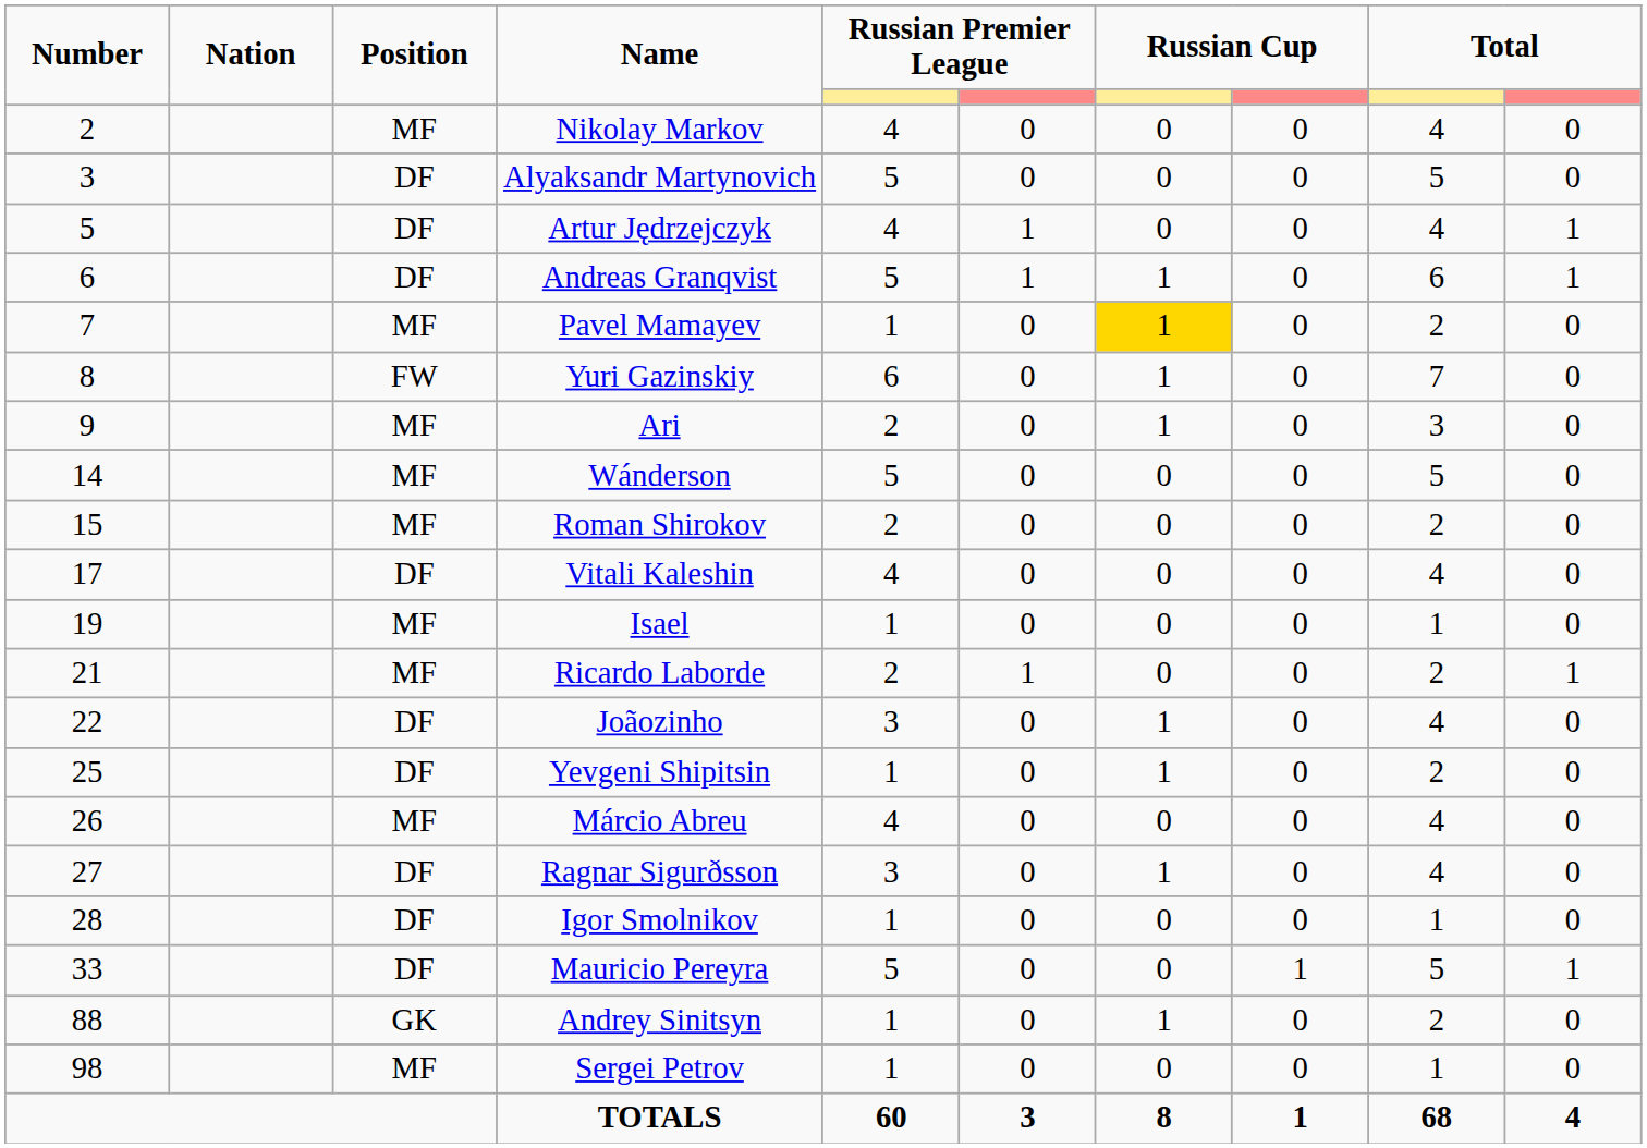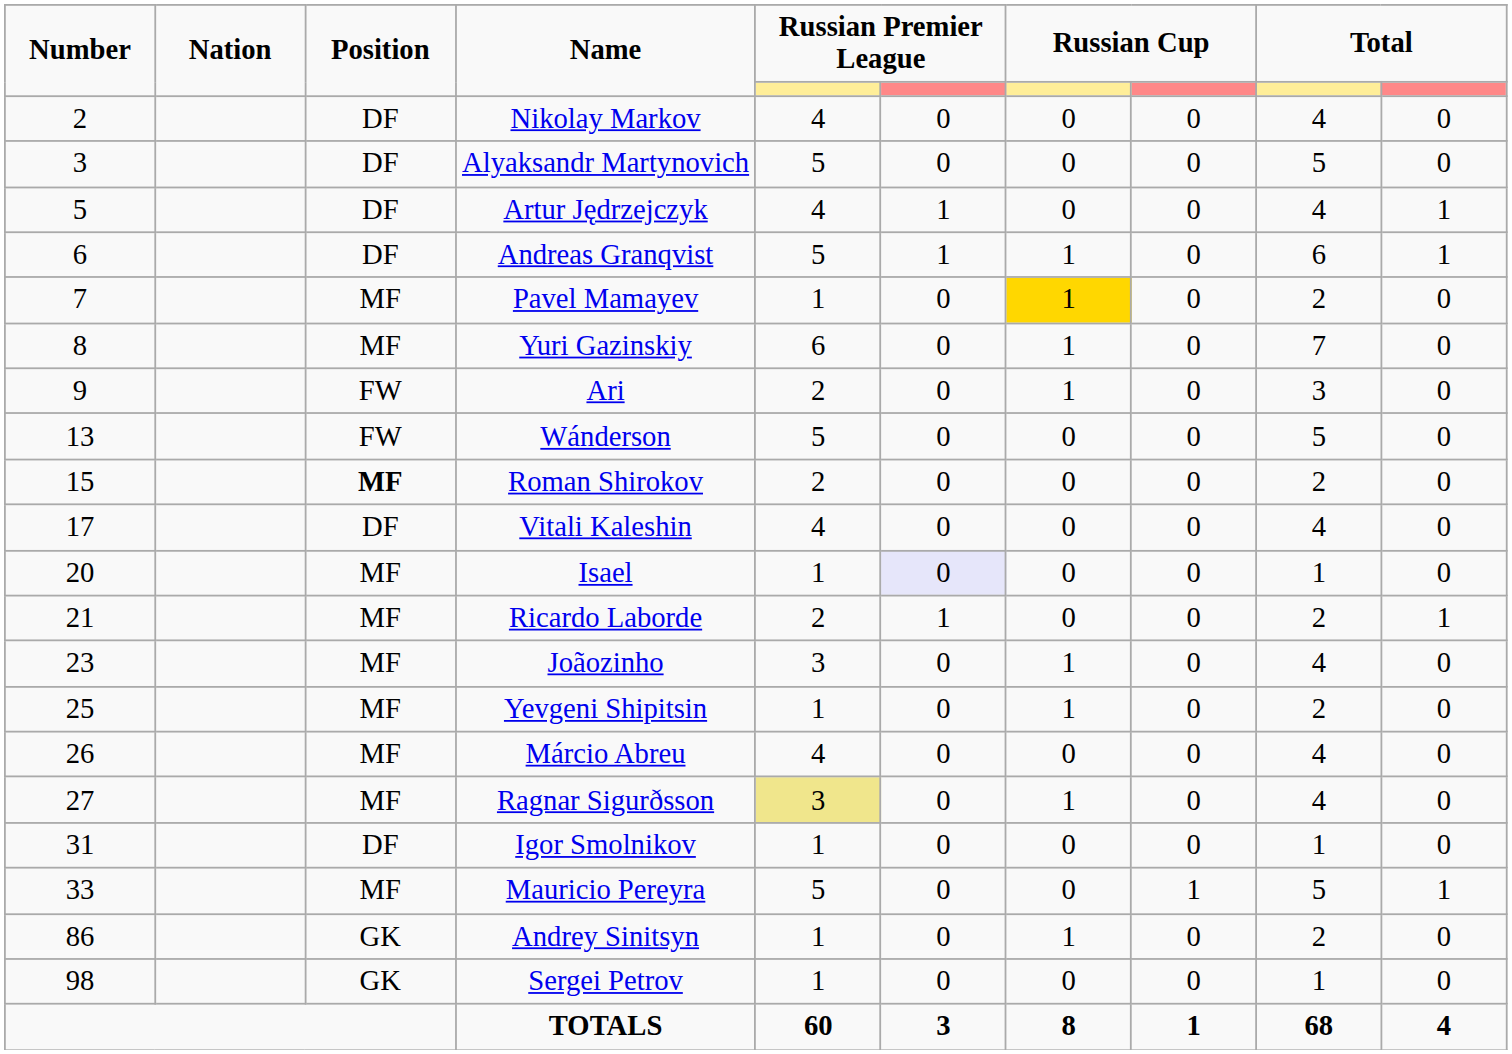 <table class="wikitable" style="font-size: 100%; text-align: center;">
 <tr>
 <td rowspan=2 width="10%" align=center><strong>Number</strong></td>
 <td rowspan=2 width="10%" align=center><strong>Nation</strong></td>
 <td rowspan=2 width="10%" align=center><strong>Position</strong></td>
 <td rowspan=2 width="20%" align=center><strong>Name</strong></td>
 <td colspan=2 align=center><strong>Russian Premier League</strong></td>
 <td colspan=2 align=center><strong>Russian Cup</strong></td>
 <td colspan=2 align=center><strong>Total</strong></td>
 </tr>
 <tr>
 <th width=60 style="background: #FFEE99"></th>
 <th width=60 style="background: #FF8888"></th>
 <th width=60 style="background: #FFEE99"></th>
 <th width=60 style="background: #FF8888"></th>
 <th width=60 style="background: #FFEE99"></th>
 <th width=60 style="background: #FF8888"></th>
 </tr>
 <tr>
 <td>2</td>
 <td></td>
-<td>MF</td>
+<td>DF</td>
 <td><a href='#'>Nikolay Markov</a></td>
 <td>4</td>
 <td>0</td>
 <td>0</td>
 <td>0</td>
 <td>4</td>
 <td>0</td>
 </tr>
 <tr>
 <td>3</td>
 <td></td>
 <td>DF</td>
 <td><a href='#'>Alyaksandr Martynovich</a></td>
 <td>5</td>
 <td>0</td>
 <td>0</td>
 <td>0</td>
 <td>5</td>
 <td>0</td>
 </tr>
 <tr>
 <td>5</td>
 <td></td>
 <td>DF</td>
 <td><a href='#'>Artur Jędrzejczyk</a></td>
 <td>4</td>
 <td>1</td>
 <td>0</td>
 <td>0</td>
 <td>4</td>
 <td>1</td>
 </tr>
 <tr>
 <td>6</td>
 <td></td>
 <td>DF</td>
 <td><a href='#'>Andreas Granqvist</a></td>
 <td>5</td>
 <td>1</td>
 <td>1</td>
 <td>0</td>
 <td>6</td>
 <td>1</td>
 </tr>
 <tr>
 <td>7</td>
 <td></td>
 <td>MF</td>
 <td><a href='#'>Pavel Mamayev</a></td>
 <td>1</td>
 <td>0</td>
 <td style="background: gold;">1</td>
 <td>0</td>
 <td>2</td>
 <td>0</td>
 </tr>
 <tr>
 <td>8</td>
 <td></td>
-<td>FW</td>
+<td>MF</td>
 <td><a href='#'>Yuri Gazinskiy</a></td>
 <td>6</td>
 <td>0</td>
 <td>1</td>
 <td>0</td>
 <td>7</td>
 <td>0</td>
 </tr>
 <tr>
 <td>9</td>
 <td></td>
-<td>MF</td>
+<td>FW</td>
 <td><a href='#'>Ari</a></td>
 <td>2</td>
 <td>0</td>
 <td>1</td>
 <td>0</td>
 <td>3</td>
 <td>0</td>
 </tr>
 <tr>
-<td>14</td>
+<td>13</td>
 <td></td>
-<td>MF</td>
+<td>FW</td>
 <td><a href='#'>Wánderson</a></td>
 <td>5</td>
 <td>0</td>
 <td>0</td>
 <td>0</td>
 <td>5</td>
 <td>0</td>
 </tr>
 <tr>
 <td>15</td>
 <td></td>
-<td>MF</td>
+<td><strong>MF</strong></td>
 <td><a href='#'>Roman Shirokov</a></td>
 <td>2</td>
 <td>0</td>
 <td>0</td>
 <td>0</td>
 <td>2</td>
 <td>0</td>
 </tr>
 <tr>
 <td>17</td>
 <td></td>
 <td>DF</td>
 <td><a href='#'>Vitali Kaleshin</a></td>
 <td>4</td>
 <td>0</td>
 <td>0</td>
 <td>0</td>
 <td>4</td>
 <td>0</td>
 </tr>
 <tr>
-<td>19</td>
+<td>20</td>
 <td></td>
 <td>MF</td>
 <td><a href='#'>Isael</a></td>
 <td>1</td>
-<td>0</td>
+<td style="background: lavender;">0</td>
 <td>0</td>
 <td>0</td>
 <td>1</td>
 <td>0</td>
 </tr>
 <tr>
 <td>21</td>
 <td></td>
 <td>MF</td>
 <td><a href='#'>Ricardo Laborde</a></td>
 <td>2</td>
 <td>1</td>
 <td>0</td>
 <td>0</td>
 <td>2</td>
 <td>1</td>
 </tr>
 <tr>
-<td>22</td>
+<td>23</td>
 <td></td>
-<td>DF</td>
+<td>MF</td>
 <td><a href='#'>Joãozinho</a></td>
 <td>3</td>
 <td>0</td>
 <td>1</td>
 <td>0</td>
 <td>4</td>
 <td>0</td>
 </tr>
 <tr>
 <td>25</td>
 <td></td>
-<td>DF</td>
+<td>MF</td>
 <td><a href='#'>Yevgeni Shipitsin</a></td>
 <td>1</td>
 <td>0</td>
 <td>1</td>
 <td>0</td>
 <td>2</td>
 <td>0</td>
 </tr>
 <tr>
 <td>26</td>
 <td></td>
 <td>MF</td>
 <td><a href='#'>Márcio Abreu</a></td>
 <td>4</td>
 <td>0</td>
 <td>0</td>
 <td>0</td>
 <td>4</td>
 <td>0</td>
 </tr>
 <tr>
 <td>27</td>
 <td></td>
-<td>DF</td>
+<td>MF</td>
 <td><a href='#'>Ragnar Sigurðsson</a></td>
-<td>3</td>
+<td style="background: khaki;">3</td>
 <td>0</td>
 <td>1</td>
 <td>0</td>
 <td>4</td>
 <td>0</td>
 </tr>
 <tr>
-<td>28</td>
+<td>31</td>
 <td></td>
 <td>DF</td>
 <td><a href='#'>Igor Smolnikov</a></td>
 <td>1</td>
 <td>0</td>
 <td>0</td>
 <td>0</td>
 <td>1</td>
 <td>0</td>
 </tr>
 <tr>
 <td>33</td>
 <td></td>
-<td>DF</td>
+<td>MF</td>
 <td><a href='#'>Mauricio Pereyra</a></td>
 <td>5</td>
 <td>0</td>
 <td>0</td>
 <td>1</td>
 <td>5</td>
 <td>1</td>
 </tr>
 <tr>
-<td>88</td>
+<td>86</td>
 <td></td>
 <td>GK</td>
 <td><a href='#'>Andrey Sinitsyn</a></td>
 <td>1</td>
 <td>0</td>
 <td>1</td>
 <td>0</td>
 <td>2</td>
 <td>0</td>
 </tr>
 <tr>
 <td>98</td>
 <td></td>
-<td>MF</td>
+<td>GK</td>
 <td><a href='#'>Sergei Petrov</a></td>
 <td>1</td>
 <td>0</td>
 <td>0</td>
 <td>0</td>
 <td>1</td>
 <td>0</td>
 </tr>
 <tr>
 <td colspan=3></td>
 <td><strong>TOTALS</strong></td>
 <td><strong>60</strong></td>
 <td><strong>3</strong></td>
 <td><strong>8</strong></td>
 <td><strong>1</strong></td>
 <td><strong>68</strong></td>
 <td><strong>4</strong></td>
 </tr>
 </table>
